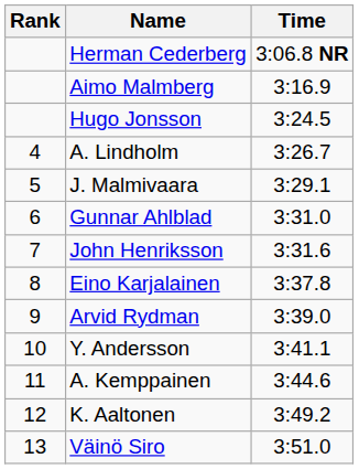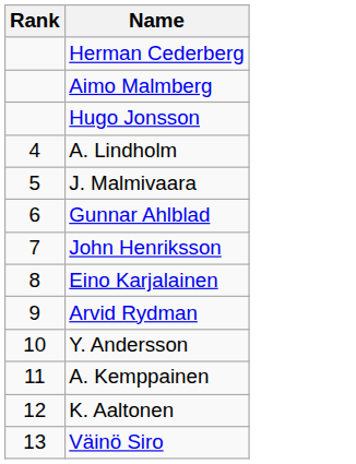 <table class="wikitable" style="text-align:center">
 <tr>
 <th>Rank</th>
 <th>Name</th>
-<th>Time</th>
 </tr>
 <tr>
 <td></td>
 <td align=left><a href='#'>Herman Cederberg</a></td>
-<td>3:06.8 <strong>NR</strong></td>
 </tr>
 <tr>
 <td></td>
 <td align=left><a href='#'>Aimo Malmberg</a></td>
-<td>3:16.9</td>
 </tr>
 <tr>
 <td></td>
 <td align=left><a href='#'>Hugo Jonsson</a></td>
-<td>3:24.5</td>
 </tr>
 <tr>
 <td>4</td>
 <td align=left>A. Lindholm</td>
-<td>3:26.7</td>
 </tr>
 <tr>
 <td>5</td>
 <td align=left>J. Malmivaara</td>
-<td>3:29.1</td>
 </tr>
 <tr>
 <td>6</td>
 <td align=left><a href='#'>Gunnar Ahlblad</a></td>
-<td>3:31.0</td>
 </tr>
 <tr>
 <td>7</td>
 <td align=left><a href='#'>John Henriksson</a></td>
-<td>3:31.6</td>
 </tr>
 <tr>
 <td>8</td>
 <td align=left><a href='#'>Eino Karjalainen</a></td>
-<td>3:37.8</td>
 </tr>
 <tr>
 <td>9</td>
 <td align=left><a href='#'>Arvid Rydman</a></td>
-<td>3:39.0</td>
 </tr>
 <tr>
 <td>10</td>
 <td align=left>Y. Andersson</td>
-<td>3:41.1</td>
 </tr>
 <tr>
 <td>11</td>
 <td align=left>A. Kemppainen</td>
-<td>3:44.6</td>
 </tr>
 <tr>
 <td>12</td>
 <td align=left>K. Aaltonen</td>
-<td>3:49.2</td>
 </tr>
 <tr>
 <td>13</td>
 <td align=left><a href='#'>Väinö Siro</a></td>
-<td>3:51.0</td>
 </tr>
 </table>
